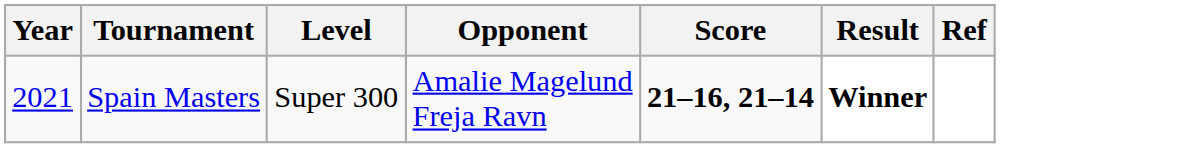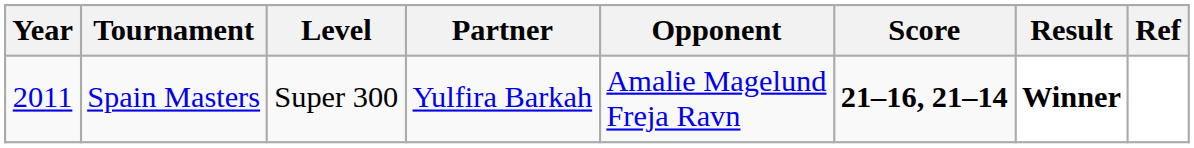 <table class="sortable wikitable" style="font-size: 90%;">
 <tr>
 <th>Year</th>
 <th>Tournament</th>
 <th>Level</th>
+<th>Partner</th>
 <th>Opponent</th>
 <th>Score</th>
 <th>Result</th>
 <th>Ref</th>
 </tr>
 <tr>
-<td align="center"><a href='#'>2021</a></td>
+<td align="center"><a href='#'>2011</a></td>
 <td align="left"><a href='#'>Spain Masters</a></td>
 <td align="left">Super 300</td>
+<td align="left"> <a href='#'>Yulfira Barkah</a></td>
 <td align="left"> <a href='#'>Amalie Magelund</a><br> <a href='#'>Freja Ravn</a></td>
 <td align="left"><strong>21–16, 21–14</strong></td>
 <td style="text-align:left; background:white"> <strong>Winner</strong></td>
 <td style="text-align:center; background:white"></td>
 </tr>
 </table>
